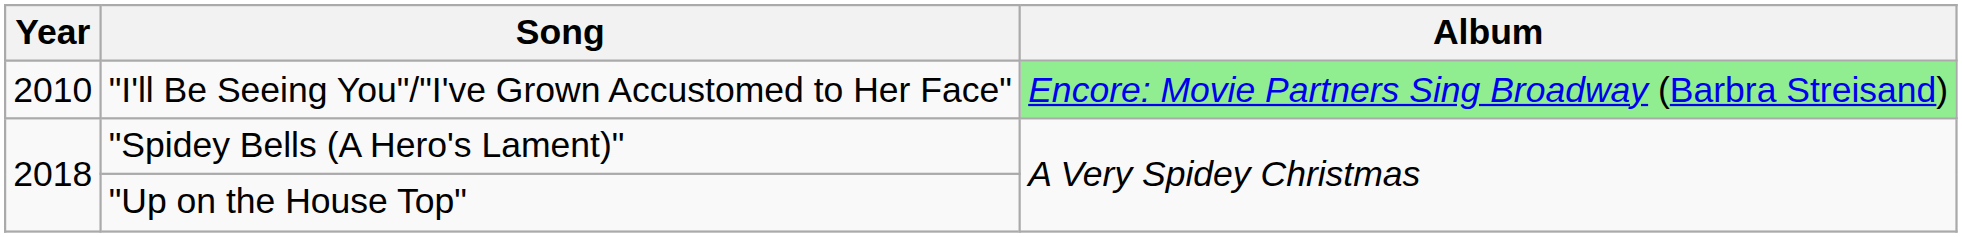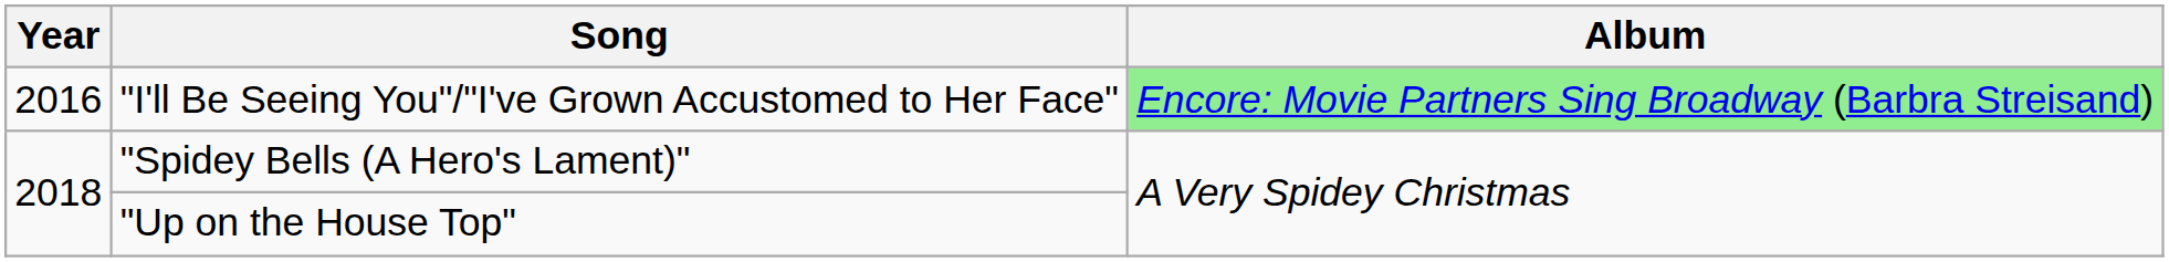 <table class="wikitable sortable">
 <tr>
 <th>Year</th>
 <th>Song</th>
 <th>Album</th>
 </tr>
 <tr>
-<td>2010</td>
+<td>2016</td>
 <td>"I'll Be Seeing You"/"I've Grown Accustomed to Her Face"</td>
 <td style="background: lightgreen;"><em><a href='#'>Encore: Movie Partners Sing Broadway</a></em> (<a href='#'>Barbra Streisand</a>)</td>
 </tr>
 <tr>
 <td rowspan="2">2018</td>
 <td>"Spidey Bells (A Hero's Lament)"</td>
 <td rowspan="2"><em>A Very Spidey Christmas</em></td>
 </tr>
 <tr>
 <td>"Up on the House Top"</td>
 </tr>
 </table>
